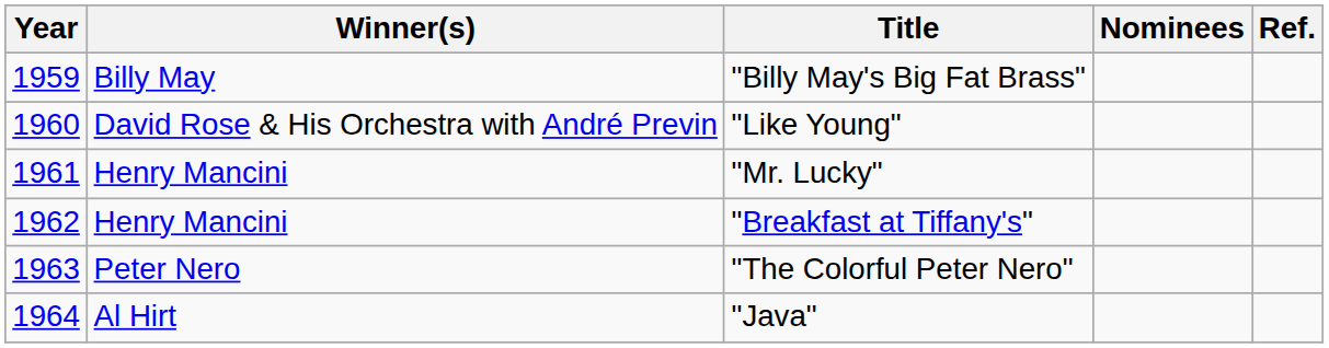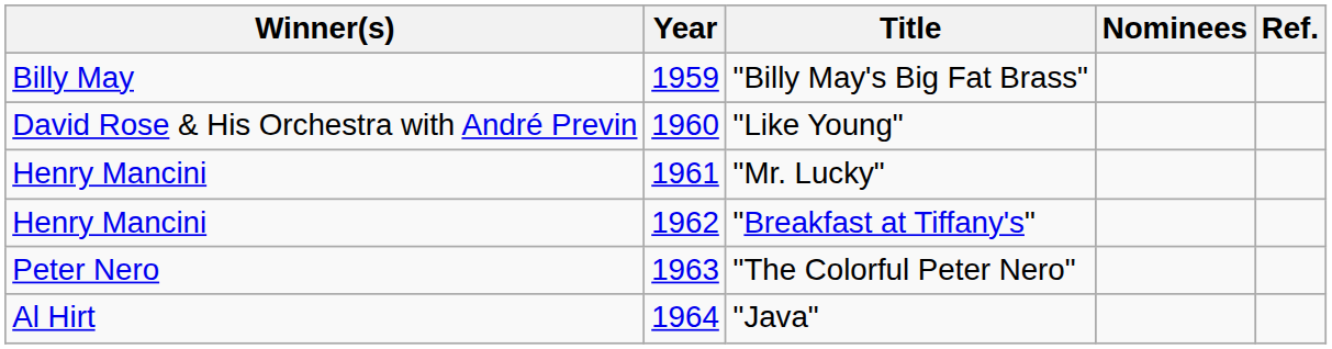 <table class="wikitable sortable">
 <tr>
+<th scope="col">Winner(s)</th>
 <th scope="col">Year</th>
-<th scope="col">Winner(s)</th>
 <th scope="col">Title</th>
 <th scope="col" class="unsortable">Nominees</th>
 <th scope="col" class="unsortable">Ref.</th>
 </tr>
 <tr>
+<td><a href='#'>Billy May</a></td>
 <td align="center"><a href='#'>1959</a></td>
-<td><a href='#'>Billy May</a></td>
 <td>"Billy May's Big Fat Brass"</td>
 <td></td>
 <td align="center"></td>
 </tr>
 <tr>
+<td><a href='#'>David Rose</a> & His Orchestra with <a href='#'>André Previn</a></td>
 <td align="center"><a href='#'>1960</a></td>
-<td><a href='#'>David Rose</a> & His Orchestra with <a href='#'>André Previn</a></td>
 <td>"Like Young"</td>
 <td></td>
 <td align="center"></td>
 </tr>
 <tr>
+<td><a href='#'>Henry Mancini</a></td>
 <td align="center"><a href='#'>1961</a></td>
-<td><a href='#'>Henry Mancini</a></td>
 <td>"Mr. Lucky"</td>
 <td></td>
 <td align="center"></td>
 </tr>
 <tr>
+<td><a href='#'>Henry Mancini</a></td>
 <td align="center"><a href='#'>1962</a></td>
-<td><a href='#'>Henry Mancini</a></td>
 <td>"<a href='#'>Breakfast at Tiffany's</a>"</td>
 <td></td>
 <td align="center"></td>
 </tr>
 <tr>
+<td><a href='#'>Peter Nero</a></td>
 <td align="center"><a href='#'>1963</a></td>
-<td><a href='#'>Peter Nero</a></td>
 <td>"The Colorful Peter Nero"</td>
 <td></td>
 <td align="center"></td>
 </tr>
 <tr>
+<td><a href='#'>Al Hirt</a></td>
 <td align="center"><a href='#'>1964</a></td>
-<td><a href='#'>Al Hirt</a></td>
 <td>"Java"</td>
 <td></td>
 <td align="center"></td>
 </tr>
 </table>
